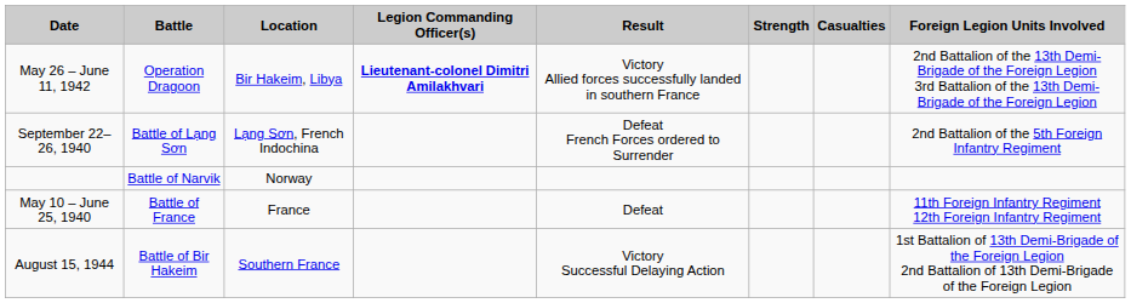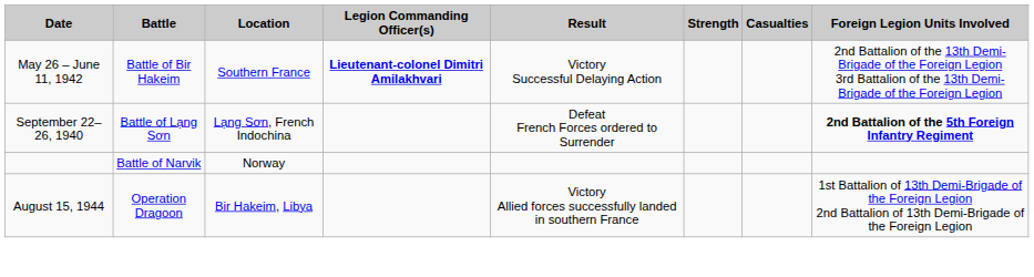 <table class="sorttable" border="1" cellpadding="4" cellspacing="1" style="margin: 1em 1em 1em 0; background: #f9f9f9; border: 1px #aaa solid; text-align:center; border-collapse: collapse; font-size: 95%;">
 <tr style="background:#cccccc">
 <td><strong>Date</strong></td>
 <td><strong>Battle</strong></td>
 <td><strong>Location</strong></td>
 <td><strong>Legion Commanding Officer(s)</strong></td>
 <td><strong>Result</strong></td>
 <td><strong>Strength</strong></td>
 <td><strong>Casualties</strong></td>
 <td><strong>Foreign Legion Units Involved</strong></td>
 </tr>
 <tr>
 <td>May 26 – June 11, 1942</td>
-<td><a href='#'>Operation Dragoon</a></td>
-<td><a href='#'>Bir Hakeim</a>, <a href='#'>Libya</a></td>
+<td><a href='#'>Battle of Bir Hakeim</a></td>
+<td><a href='#'>Southern France</a></td>
 <td><strong><a href='#'>Lieutenant-colonel Dimitri Amilakhvari</a></strong></td>
-<td>Victory<br> Allied forces successfully landed in southern France</td>
+<td>Victory<br>Successful Delaying Action</td>
 <td></td>
 <td></td>
 <td>2nd Battalion of the <a href='#'>13th Demi-Brigade of the Foreign Legion</a> <br> 3rd Battalion of the <a href='#'>13th Demi-Brigade of the Foreign Legion</a></td>
 </tr>
 <tr>
 <td>September 22–26, 1940</td>
 <td><a href='#'>Battle of Lạng Sơn</a></td>
 <td> <a href='#'>Lạng Sơn</a>, French Indochina</td>
 <td></td>
 <td>Defeat<br>French Forces ordered to Surrender</td>
 <td></td>
 <td></td>
-<td>2nd Battalion of the <a href='#'>5th Foreign Infantry Regiment</a></td>
+<td><strong>2nd Battalion of the <a href='#'>5th Foreign Infantry Regiment</a></strong></td>
 </tr>
 <tr>
 <td></td>
 <td><a href='#'>Battle of Narvik</a></td>
 <td>Norway</td>
 <td></td>
 <td></td>
 <td></td>
 <td></td>
 </tr>
 <tr>
-<td>May 10 – June 25, 1940</td>
-<td><a href='#'>Battle of France</a></td>
-<td>France</td>
+<td>August 15, 1944</td>
+<td><a href='#'>Operation Dragoon</a></td>
+<td><a href='#'>Bir Hakeim</a>, <a href='#'>Libya</a></td>
 <td></td>
-<td>Defeat</td>
-<td></td>
-<td></td>
-<td><a href='#'>11th Foreign Infantry Regiment</a> <br><a href='#'>12th Foreign Infantry Regiment</a></td>
-</tr>
-<tr>
-<td>August 15, 1944</td>
-<td><a href='#'>Battle of Bir Hakeim</a></td>
-<td><a href='#'>Southern France</a></td>
-<td></td>
-<td>Victory<br>Successful Delaying Action</td>
+<td>Victory<br> Allied forces successfully landed in southern France</td>
 <td></td>
 <td></td>
 <td>1st Battalion of <a href='#'>13th Demi-Brigade of the Foreign Legion</a> <br> 2nd Battalion of 13th Demi-Brigade of the Foreign Legion</td>
 </tr>
 </table>
